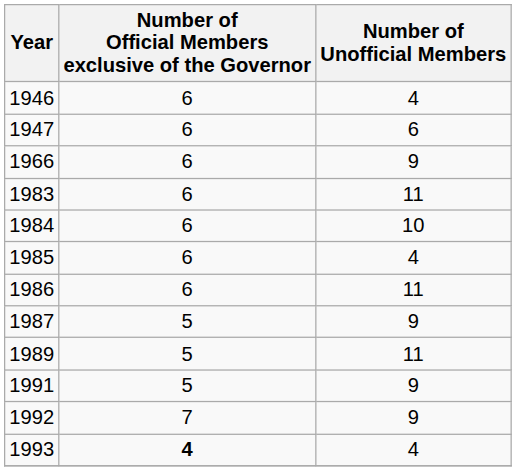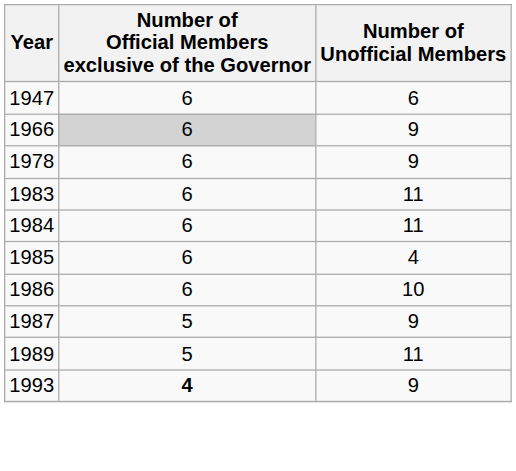 <table class="wikitable" style="text-align:center;">
 <tr>
 <th>Year</th>
 <th>Number of<br>Official Members<br>exclusive of the Governor</th>
 <th>Number of<br>Unofficial Members</th>
-</tr>
-<tr>
-<td>1946</td>
-<td>6</td>
-<td>4</td>
 </tr>
 <tr>
 <td>1947</td>
 <td>6</td>
 <td>6</td>
 </tr>
 <tr>
 <td>1966</td>
+<td style="background: lightgrey;">6</td>
+<td>9</td>
+</tr>
+<tr>
+<td>1978</td>
 <td>6</td>
 <td>9</td>
 </tr>
 <tr>
 <td>1983</td>
 <td>6</td>
 <td>11</td>
 </tr>
 <tr>
 <td>1984</td>
 <td>6</td>
-<td>10</td>
+<td>11</td>
 </tr>
 <tr>
 <td>1985</td>
 <td>6</td>
 <td>4</td>
 </tr>
 <tr>
 <td>1986</td>
 <td>6</td>
-<td>11</td>
+<td>10</td>
 </tr>
 <tr>
 <td>1987</td>
 <td>5</td>
 <td>9</td>
 </tr>
 <tr>
 <td>1989</td>
 <td>5</td>
 <td>11</td>
 </tr>
 <tr>
-<td>1991</td>
-<td>5</td>
-<td>9</td>
-</tr>
-<tr>
-<td>1992</td>
-<td>7</td>
-<td>9</td>
-</tr>
-<tr>
 <td>1993</td>
 <td><strong>4</strong></td>
-<td>4</td>
+<td>9</td>
 </tr>
 <tr>
 </tr>
 </table>
